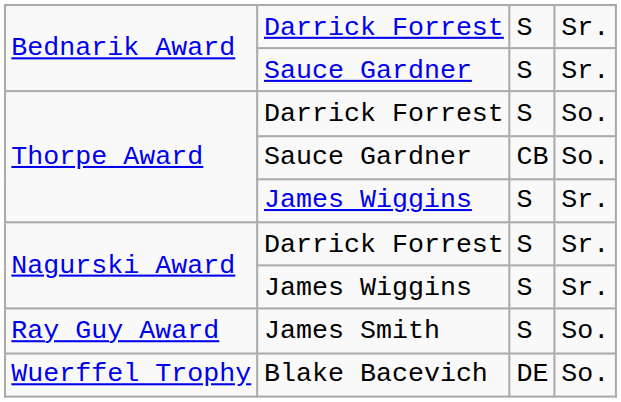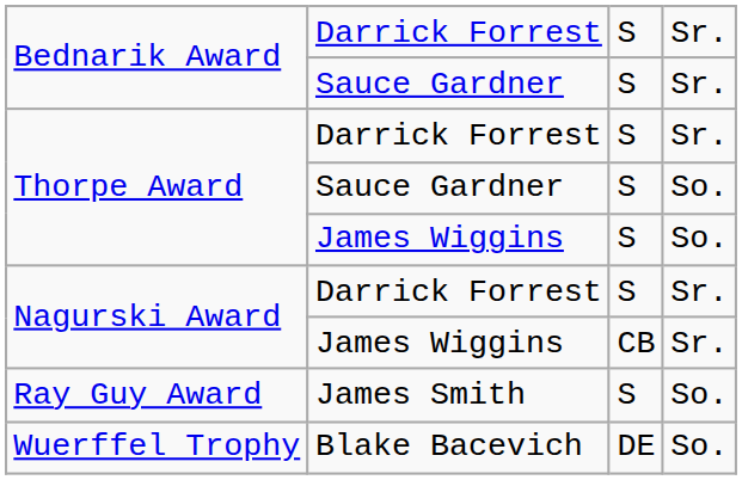 <table class="wikitable">
 <tr>
 <td rowspan=2><a href='#'>Bednarik Award</a></td>
 <td><a href='#'>Darrick Forrest</a></td>
 <td>S</td>
 <td>Sr.</td>
 </tr>
 <tr>
 <td><a href='#'>Sauce Gardner</a></td>
 <td>S</td>
 <td>Sr.</td>
 </tr>
 <tr>
 <td rowspan=3><a href='#'>Thorpe Award</a></td>
 <td>Darrick Forrest</td>
 <td>S</td>
-<td>So.</td>
+<td>Sr.</td>
 </tr>
 <tr>
 <td>Sauce Gardner</td>
-<td>CB</td>
+<td>S</td>
 <td>So.</td>
 </tr>
 <tr>
 <td><a href='#'>James Wiggins</a></td>
 <td>S</td>
-<td>Sr.</td>
+<td>So.</td>
 </tr>
 <tr>
 <td rowspan=2><a href='#'>Nagurski Award</a></td>
 <td>Darrick Forrest</td>
 <td>S</td>
 <td>Sr.</td>
 </tr>
 <tr>
 <td>James Wiggins</td>
-<td>S</td>
+<td>CB</td>
 <td>Sr.</td>
 </tr>
 <tr>
 <td><a href='#'>Ray Guy Award</a></td>
 <td>James Smith</td>
 <td>S</td>
 <td>So.</td>
 </tr>
 <tr>
 <td><a href='#'>Wuerffel Trophy</a></td>
 <td>Blake Bacevich</td>
 <td>DE</td>
 <td>So.</td>
 </tr>
 </table>
